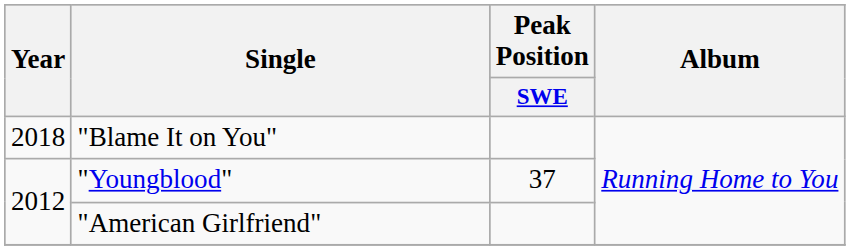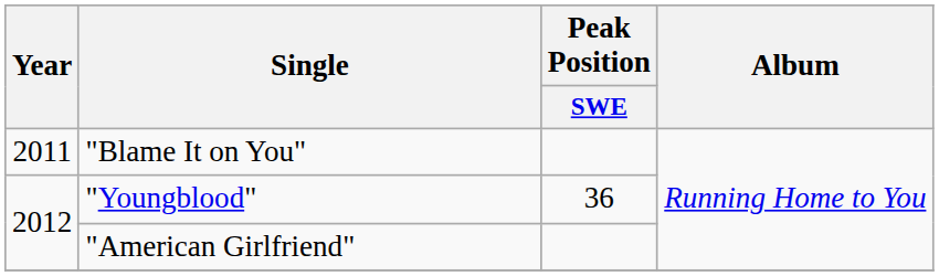 <table class="wikitable plainrowheaders" style="text-align:center;" border="1">
 <tr>
 <th scope="col" rowspan="2">Year</th>
 <th scope="col" rowspan="2" style="width:15em;">Single</th>
 <th scope="col" colspan="1">Peak Position</th>
 <th scope="col" rowspan="2">Album</th>
 </tr>
 <tr>
 <th scope="col" style="width:3em;font-size:85%;"><a href='#'>SWE</a><br></th>
 </tr>
 <tr>
-<td>2018</td>
+<td>2011</td>
 <td style="text-align:left;">"Blame It on You"</td>
 <td></td>
 <td style="text-align:left;" rowspan=3><em><a href='#'>Running Home to You</a></em></td>
 </tr>
 <tr>
 <td rowspan=2>2012</td>
 <td style="text-align:left;">"<a href='#'>Youngblood</a>"</td>
-<td>37</td>
+<td>36</td>
 </tr>
 <tr>
 <td style="text-align:left;">"American Girlfriend"</td>
 <td></td>
 </tr>
 <tr>
 </tr>
 </table>
